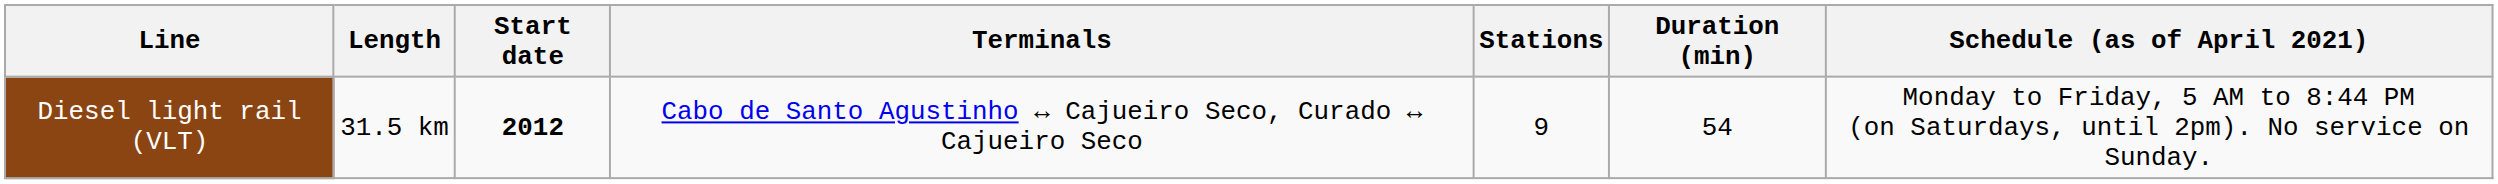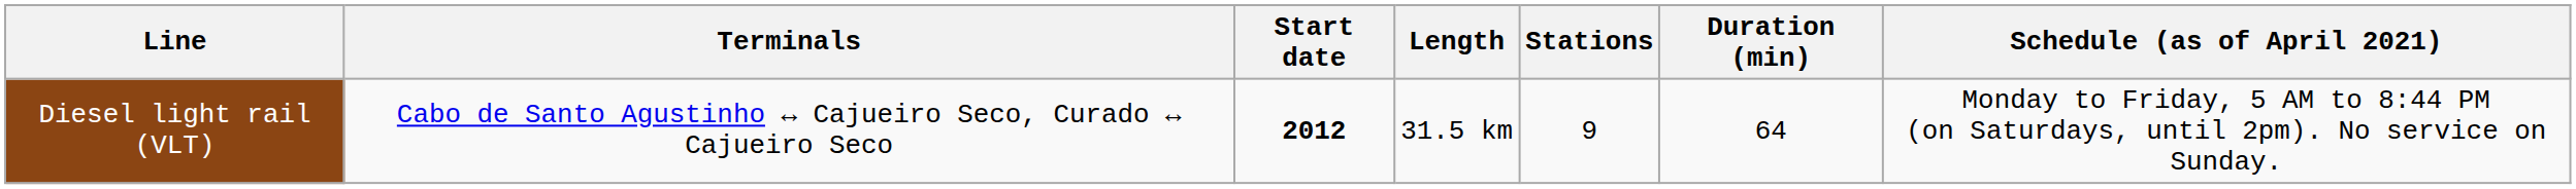 <table class="wikitable" border="1">
 <tr>
 <th align="center">Line</th>
+<th align="center">Terminals</th>
+<th align="center">Start date</th>
 <th align="center">Length</th>
-<th align="center">Start date</th>
-<th align="center">Terminals</th>
 <th align="center">Stations</th>
 <th align="center">Duration (min)</th>
 <th align="center">Schedule (as of April 2021)</th>
 </tr>
 <tr>
 <td bgcolor="8B4513" align="center" style="color:white">Diesel light rail (VLT)</td>
+<td align="center"><a href='#'>Cabo de Santo Agustinho</a> ↔ Cajueiro Seco,  Curado ↔ Cajueiro Seco</td>
+<td align="center"><strong>2012</strong></td>
 <td align="center">31.5 km</td>
-<td align="center"><strong>2012</strong></td>
-<td align="center"><a href='#'>Cabo de Santo Agustinho</a> ↔ Cajueiro Seco,  Curado ↔ Cajueiro Seco</td>
 <td align="center">9</td>
-<td align="center">54</td>
+<td align="center">64</td>
 <td align="center">Monday to Friday, 5 AM to 8:44 PM<br>(on Saturdays, until 2pm). No service on Sunday.</td>
 </tr>
 </table>
